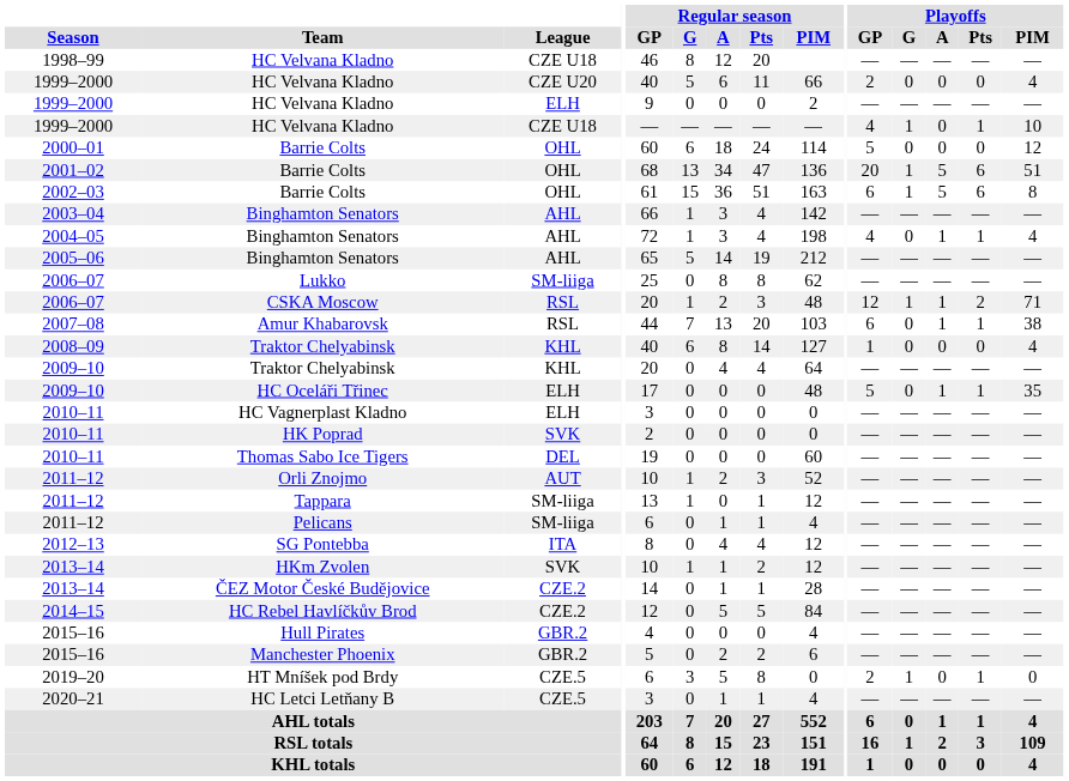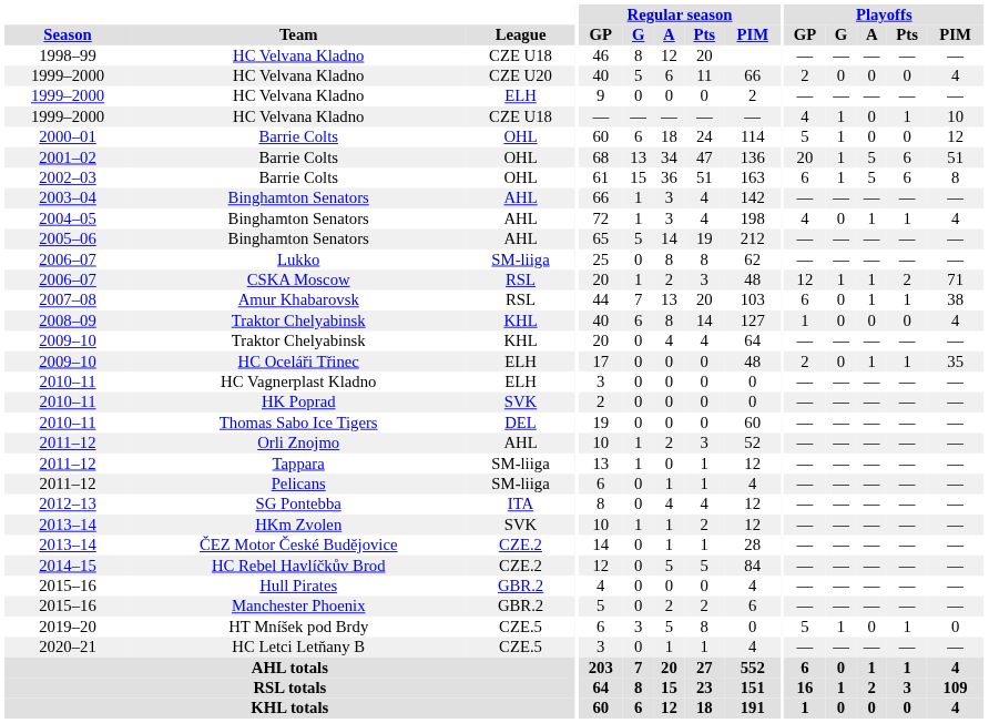 <table border="0" cellpadding="1" cellspacing="0" style="text-align:center; width:60em">
 <tr bgcolor="#e0e0e0">
 <th colspan="3" bgcolor="#ffffff"></th>
 <th rowspan="99" bgcolor="#ffffff"></th>
 <th colspan="5"><a href='#'>Regular season</a></th>
 <th rowspan="99" bgcolor="#ffffff"></th>
 <th colspan="5"><a href='#'>Playoffs</a></th>
 </tr>
 <tr bgcolor="#e0e0e0">
 <th><a href='#'>Season</a></th>
 <th>Team</th>
 <th>League</th>
 <th>GP</th>
 <th><a href='#'>G</a></th>
 <th><a href='#'>A</a></th>
 <th><a href='#'>Pts</a></th>
 <th><a href='#'>PIM</a></th>
 <th>GP</th>
 <th>G</th>
 <th>A</th>
 <th>Pts</th>
 <th>PIM</th>
 </tr>
 <tr>
 <td>1998–99</td>
 <td><a href='#'>HC Velvana Kladno</a></td>
 <td>CZE U18</td>
 <td>46</td>
 <td>8</td>
 <td>12</td>
 <td>20</td>
 <td></td>
 <td>—</td>
 <td>—</td>
 <td>—</td>
 <td>—</td>
 <td>—</td>
 </tr>
 <tr bgcolor="#f0f0f0">
 <td>1999–2000</td>
 <td>HC Velvana Kladno</td>
 <td>CZE U20</td>
 <td>40</td>
 <td>5</td>
 <td>6</td>
 <td>11</td>
 <td>66</td>
 <td>2</td>
 <td>0</td>
 <td>0</td>
 <td>0</td>
 <td>4</td>
 </tr>
 <tr>
 <td><a href='#'>1999–2000</a></td>
 <td>HC Velvana Kladno</td>
 <td><a href='#'>ELH</a></td>
 <td>9</td>
 <td>0</td>
 <td>0</td>
 <td>0</td>
 <td>2</td>
 <td>—</td>
 <td>—</td>
 <td>—</td>
 <td>—</td>
 <td>—</td>
 </tr>
 <tr bgcolor="#f0f0f0">
 <td>1999–2000</td>
 <td>HC Velvana Kladno</td>
 <td>CZE U18</td>
 <td>—</td>
 <td>—</td>
 <td>—</td>
 <td>—</td>
 <td>—</td>
 <td>4</td>
 <td>1</td>
 <td>0</td>
 <td>1</td>
 <td>10</td>
 </tr>
 <tr>
 <td><a href='#'>2000–01</a></td>
 <td><a href='#'>Barrie Colts</a></td>
 <td><a href='#'>OHL</a></td>
 <td>60</td>
 <td>6</td>
 <td>18</td>
 <td>24</td>
 <td>114</td>
 <td>5</td>
-<td>0</td>
+<td>1</td>
 <td>0</td>
 <td>0</td>
 <td>12</td>
 </tr>
 <tr bgcolor="#f0f0f0">
 <td><a href='#'>2001–02</a></td>
 <td>Barrie Colts</td>
 <td>OHL</td>
 <td>68</td>
 <td>13</td>
 <td>34</td>
 <td>47</td>
 <td>136</td>
 <td>20</td>
 <td>1</td>
 <td>5</td>
 <td>6</td>
 <td>51</td>
 </tr>
 <tr>
 <td><a href='#'>2002–03</a></td>
 <td>Barrie Colts</td>
 <td>OHL</td>
 <td>61</td>
 <td>15</td>
 <td>36</td>
 <td>51</td>
 <td>163</td>
 <td>6</td>
 <td>1</td>
 <td>5</td>
 <td>6</td>
 <td>8</td>
 </tr>
 <tr bgcolor="#f0f0f0">
 <td><a href='#'>2003–04</a></td>
 <td><a href='#'>Binghamton Senators</a></td>
 <td><a href='#'>AHL</a></td>
 <td>66</td>
 <td>1</td>
 <td>3</td>
 <td>4</td>
 <td>142</td>
 <td>—</td>
 <td>—</td>
 <td>—</td>
 <td>—</td>
 <td>—</td>
 </tr>
 <tr>
 <td><a href='#'>2004–05</a></td>
 <td>Binghamton Senators</td>
 <td>AHL</td>
 <td>72</td>
 <td>1</td>
 <td>3</td>
 <td>4</td>
 <td>198</td>
 <td>4</td>
 <td>0</td>
 <td>1</td>
 <td>1</td>
 <td>4</td>
 </tr>
 <tr bgcolor="#f0f0f0">
 <td><a href='#'>2005–06</a></td>
 <td>Binghamton Senators</td>
 <td>AHL</td>
 <td>65</td>
 <td>5</td>
 <td>14</td>
 <td>19</td>
 <td>212</td>
 <td>—</td>
 <td>—</td>
 <td>—</td>
 <td>—</td>
 <td>—</td>
 </tr>
 <tr>
 <td><a href='#'>2006–07</a></td>
 <td><a href='#'>Lukko</a></td>
 <td><a href='#'>SM-liiga</a></td>
 <td>25</td>
 <td>0</td>
 <td>8</td>
 <td>8</td>
 <td>62</td>
 <td>—</td>
 <td>—</td>
 <td>—</td>
 <td>—</td>
 <td>—</td>
 </tr>
 <tr bgcolor="#f0f0f0">
 <td><a href='#'>2006–07</a></td>
 <td><a href='#'>CSKA Moscow</a></td>
 <td><a href='#'>RSL</a></td>
 <td>20</td>
 <td>1</td>
 <td>2</td>
 <td>3</td>
 <td>48</td>
 <td>12</td>
 <td>1</td>
 <td>1</td>
 <td>2</td>
 <td>71</td>
 </tr>
 <tr>
 <td><a href='#'>2007–08</a></td>
 <td><a href='#'>Amur Khabarovsk</a></td>
 <td>RSL</td>
 <td>44</td>
 <td>7</td>
 <td>13</td>
 <td>20</td>
 <td>103</td>
 <td>6</td>
 <td>0</td>
 <td>1</td>
 <td>1</td>
 <td>38</td>
 </tr>
 <tr bgcolor="#f0f0f0">
 <td><a href='#'>2008–09</a></td>
 <td><a href='#'>Traktor Chelyabinsk</a></td>
 <td><a href='#'>KHL</a></td>
 <td>40</td>
 <td>6</td>
 <td>8</td>
 <td>14</td>
 <td>127</td>
 <td>1</td>
 <td>0</td>
 <td>0</td>
 <td>0</td>
 <td>4</td>
 </tr>
 <tr>
 <td><a href='#'>2009–10</a></td>
 <td>Traktor Chelyabinsk</td>
 <td>KHL</td>
 <td>20</td>
 <td>0</td>
 <td>4</td>
 <td>4</td>
 <td>64</td>
 <td>—</td>
 <td>—</td>
 <td>—</td>
 <td>—</td>
 <td>—</td>
 </tr>
 <tr bgcolor="#f0f0f0">
 <td><a href='#'>2009–10</a></td>
 <td><a href='#'>HC Oceláři Třinec</a></td>
 <td>ELH</td>
 <td>17</td>
 <td>0</td>
 <td>0</td>
 <td>0</td>
 <td>48</td>
-<td>5</td>
+<td>2</td>
 <td>0</td>
 <td>1</td>
 <td>1</td>
 <td>35</td>
 </tr>
 <tr>
 <td><a href='#'>2010–11</a></td>
 <td>HC Vagnerplast Kladno</td>
 <td>ELH</td>
 <td>3</td>
 <td>0</td>
 <td>0</td>
 <td>0</td>
 <td>0</td>
 <td>—</td>
 <td>—</td>
 <td>—</td>
 <td>—</td>
 <td>—</td>
 </tr>
 <tr bgcolor="#f0f0f0">
 <td><a href='#'>2010–11</a></td>
 <td><a href='#'>HK Poprad</a></td>
 <td><a href='#'>SVK</a></td>
 <td>2</td>
 <td>0</td>
 <td>0</td>
 <td>0</td>
 <td>0</td>
 <td>—</td>
 <td>—</td>
 <td>—</td>
 <td>—</td>
 <td>—</td>
 </tr>
 <tr>
 <td><a href='#'>2010–11</a></td>
 <td><a href='#'>Thomas Sabo Ice Tigers</a></td>
 <td><a href='#'>DEL</a></td>
 <td>19</td>
 <td>0</td>
 <td>0</td>
 <td>0</td>
 <td>60</td>
 <td>—</td>
 <td>—</td>
 <td>—</td>
 <td>—</td>
 <td>—</td>
 </tr>
 <tr bgcolor="#f0f0f0">
 <td><a href='#'>2011–12</a></td>
 <td><a href='#'>Orli Znojmo</a></td>
-<td><a href='#'>AUT</a></td>
+<td>AHL</td>
 <td>10</td>
 <td>1</td>
 <td>2</td>
 <td>3</td>
 <td>52</td>
 <td>—</td>
 <td>—</td>
 <td>—</td>
 <td>—</td>
 <td>—</td>
 </tr>
 <tr>
 <td><a href='#'>2011–12</a></td>
 <td><a href='#'>Tappara</a></td>
 <td>SM-liiga</td>
 <td>13</td>
 <td>1</td>
 <td>0</td>
 <td>1</td>
 <td>12</td>
 <td>—</td>
 <td>—</td>
 <td>—</td>
 <td>—</td>
 <td>—</td>
 </tr>
 <tr bgcolor="#f0f0f0">
 <td>2011–12</td>
 <td><a href='#'>Pelicans</a></td>
 <td>SM-liiga</td>
 <td>6</td>
 <td>0</td>
 <td>1</td>
 <td>1</td>
 <td>4</td>
 <td>—</td>
 <td>—</td>
 <td>—</td>
 <td>—</td>
 <td>—</td>
 </tr>
 <tr>
 <td><a href='#'>2012–13</a></td>
 <td><a href='#'>SG Pontebba</a></td>
 <td><a href='#'>ITA</a></td>
 <td>8</td>
 <td>0</td>
 <td>4</td>
 <td>4</td>
 <td>12</td>
 <td>—</td>
 <td>—</td>
 <td>—</td>
 <td>—</td>
 <td>—</td>
 </tr>
 <tr bgcolor="#f0f0f0">
 <td><a href='#'>2013–14</a></td>
 <td><a href='#'>HKm Zvolen</a></td>
 <td>SVK</td>
 <td>10</td>
 <td>1</td>
 <td>1</td>
 <td>2</td>
 <td>12</td>
 <td>—</td>
 <td>—</td>
 <td>—</td>
 <td>—</td>
 <td>—</td>
 </tr>
 <tr>
 <td><a href='#'>2013–14</a></td>
 <td><a href='#'>ČEZ Motor České Budějovice</a></td>
 <td><a href='#'>CZE.2</a></td>
 <td>14</td>
 <td>0</td>
 <td>1</td>
 <td>1</td>
 <td>28</td>
 <td>—</td>
 <td>—</td>
 <td>—</td>
 <td>—</td>
 <td>—</td>
 </tr>
 <tr bgcolor="#f0f0f0">
 <td><a href='#'>2014–15</a></td>
 <td><a href='#'>HC Rebel Havlíčkův Brod</a></td>
 <td>CZE.2</td>
 <td>12</td>
 <td>0</td>
 <td>5</td>
 <td>5</td>
 <td>84</td>
 <td>—</td>
 <td>—</td>
 <td>—</td>
 <td>—</td>
 <td>—</td>
 </tr>
 <tr>
 <td>2015–16</td>
 <td><a href='#'>Hull Pirates</a></td>
 <td><a href='#'>GBR.2</a></td>
 <td>4</td>
 <td>0</td>
 <td>0</td>
 <td>0</td>
 <td>4</td>
 <td>—</td>
 <td>—</td>
 <td>—</td>
 <td>—</td>
 <td>—</td>
 </tr>
 <tr bgcolor="#f0f0f0">
 <td>2015–16</td>
 <td><a href='#'>Manchester Phoenix</a></td>
 <td>GBR.2</td>
 <td>5</td>
 <td>0</td>
 <td>2</td>
 <td>2</td>
 <td>6</td>
 <td>—</td>
 <td>—</td>
 <td>—</td>
 <td>—</td>
 <td>—</td>
 </tr>
 <tr>
 <td>2019–20</td>
 <td>HT Mníšek pod Brdy</td>
 <td>CZE.5</td>
 <td>6</td>
 <td>3</td>
 <td>5</td>
 <td>8</td>
 <td>0</td>
-<td>2</td>
+<td>5</td>
 <td>1</td>
 <td>0</td>
 <td>1</td>
 <td>0</td>
 </tr>
 <tr bgcolor="#f0f0f0">
 <td>2020–21</td>
 <td>HC Letci Letňany B</td>
 <td>CZE.5</td>
 <td>3</td>
 <td>0</td>
 <td>1</td>
 <td>1</td>
 <td>4</td>
 <td>—</td>
 <td>—</td>
 <td>—</td>
 <td>—</td>
 <td>—</td>
 </tr>
 <tr bgcolor="#e0e0e0">
 <th colspan="3">AHL totals</th>
 <th>203</th>
 <th>7</th>
 <th>20</th>
 <th>27</th>
 <th>552</th>
 <th>6</th>
 <th>0</th>
 <th>1</th>
 <th>1</th>
 <th>4</th>
 </tr>
 <tr bgcolor="#e0e0e0">
 <th colspan="3">RSL totals</th>
 <th>64</th>
 <th>8</th>
 <th>15</th>
 <th>23</th>
 <th>151</th>
 <th>16</th>
 <th>1</th>
 <th>2</th>
 <th>3</th>
 <th>109</th>
 </tr>
 <tr bgcolor="#e0e0e0">
 <th colspan="3">KHL totals</th>
 <th>60</th>
 <th>6</th>
 <th>12</th>
 <th>18</th>
 <th>191</th>
 <th>1</th>
 <th>0</th>
 <th>0</th>
 <th>0</th>
 <th>4</th>
 </tr>
 </table>
